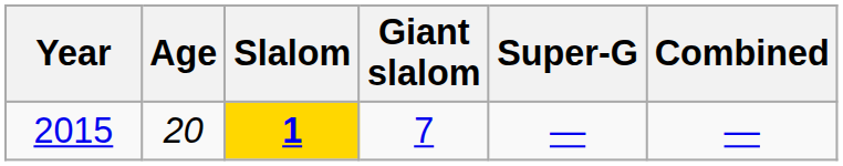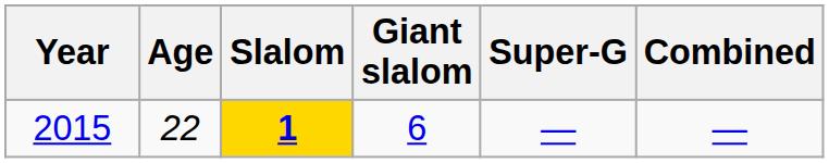 <table class=wikitable style="text-align:center">
 <tr>
 <th>Year</th>
 <th>Age</th>
 <th>Slalom</th>
 <th>Giant<br>slalom</th>
 <th>Super-G</th>
 <th>Combined</th>
 </tr>
 <tr>
 <td>  <a href='#'>2015</a>  </td>
-<td><em>20</em></td>
+<td><em>22</em></td>
 <td style="background:gold;"><strong><a href='#'>1</a></strong></td>
-<td><a href='#'>7</a></td>
+<td><a href='#'>6</a></td>
 <td><a href='#'>—</a></td>
 <td><a href='#'>—</a></td>
 </tr>
 </table>
